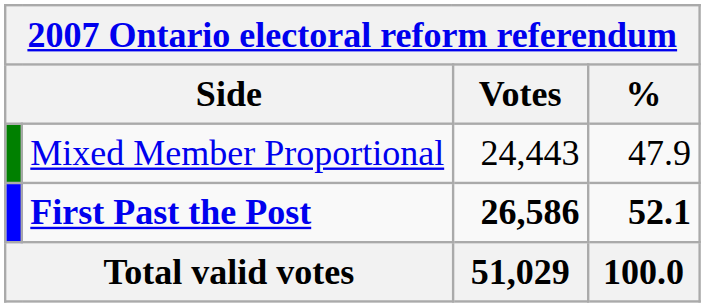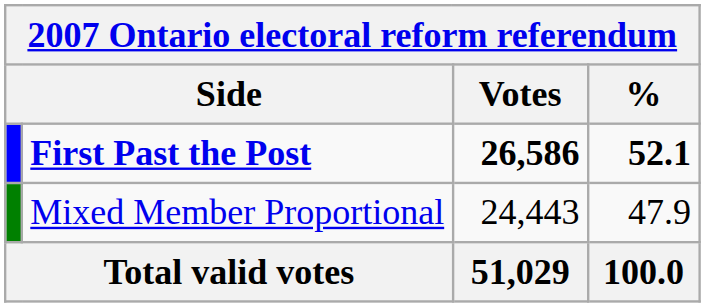 <table class="wikitable" style="font-size: 95%; ">
 <tr style="background-color:#E9E9E9">
 <th colspan=4><a href='#'>2007 Ontario electoral reform referendum</a></th>
 </tr>
 <tr style="background-color:#E9E9E9">
 <th colspan=2 style="width: 130px">Side</th>
 <th style="width: 50px">Votes</th>
 <th style="width: 40px">%</th>
 </tr>
 <tr>
+<td bgcolor="blue"></td>
+<td><strong><a href='#'>First Past the Post</a></strong></td>
+<td align="right"><strong>26,586</strong></td>
+<td align="right"><strong>52.1</strong></td>
+</tr>
+<tr>
 <td bgcolor="green"></td>
 <td><a href='#'>Mixed Member Proportional</a></td>
 <td align="right">24,443</td>
 <td align="right">47.9</td>
-</tr>
-<tr>
-<td bgcolor="blue"></td>
-<td><strong><a href='#'>First Past the Post</a></strong></td>
-<td align="right"><strong>26,586</strong></td>
-<td align="right"><strong>52.1</strong></td>
 </tr>
 <tr bgcolor="white">
 <th colspan=2>Total valid votes</th>
 <th align="right">51,029</th>
 <th align="right">100.0</th>
 </tr>
 </table>
